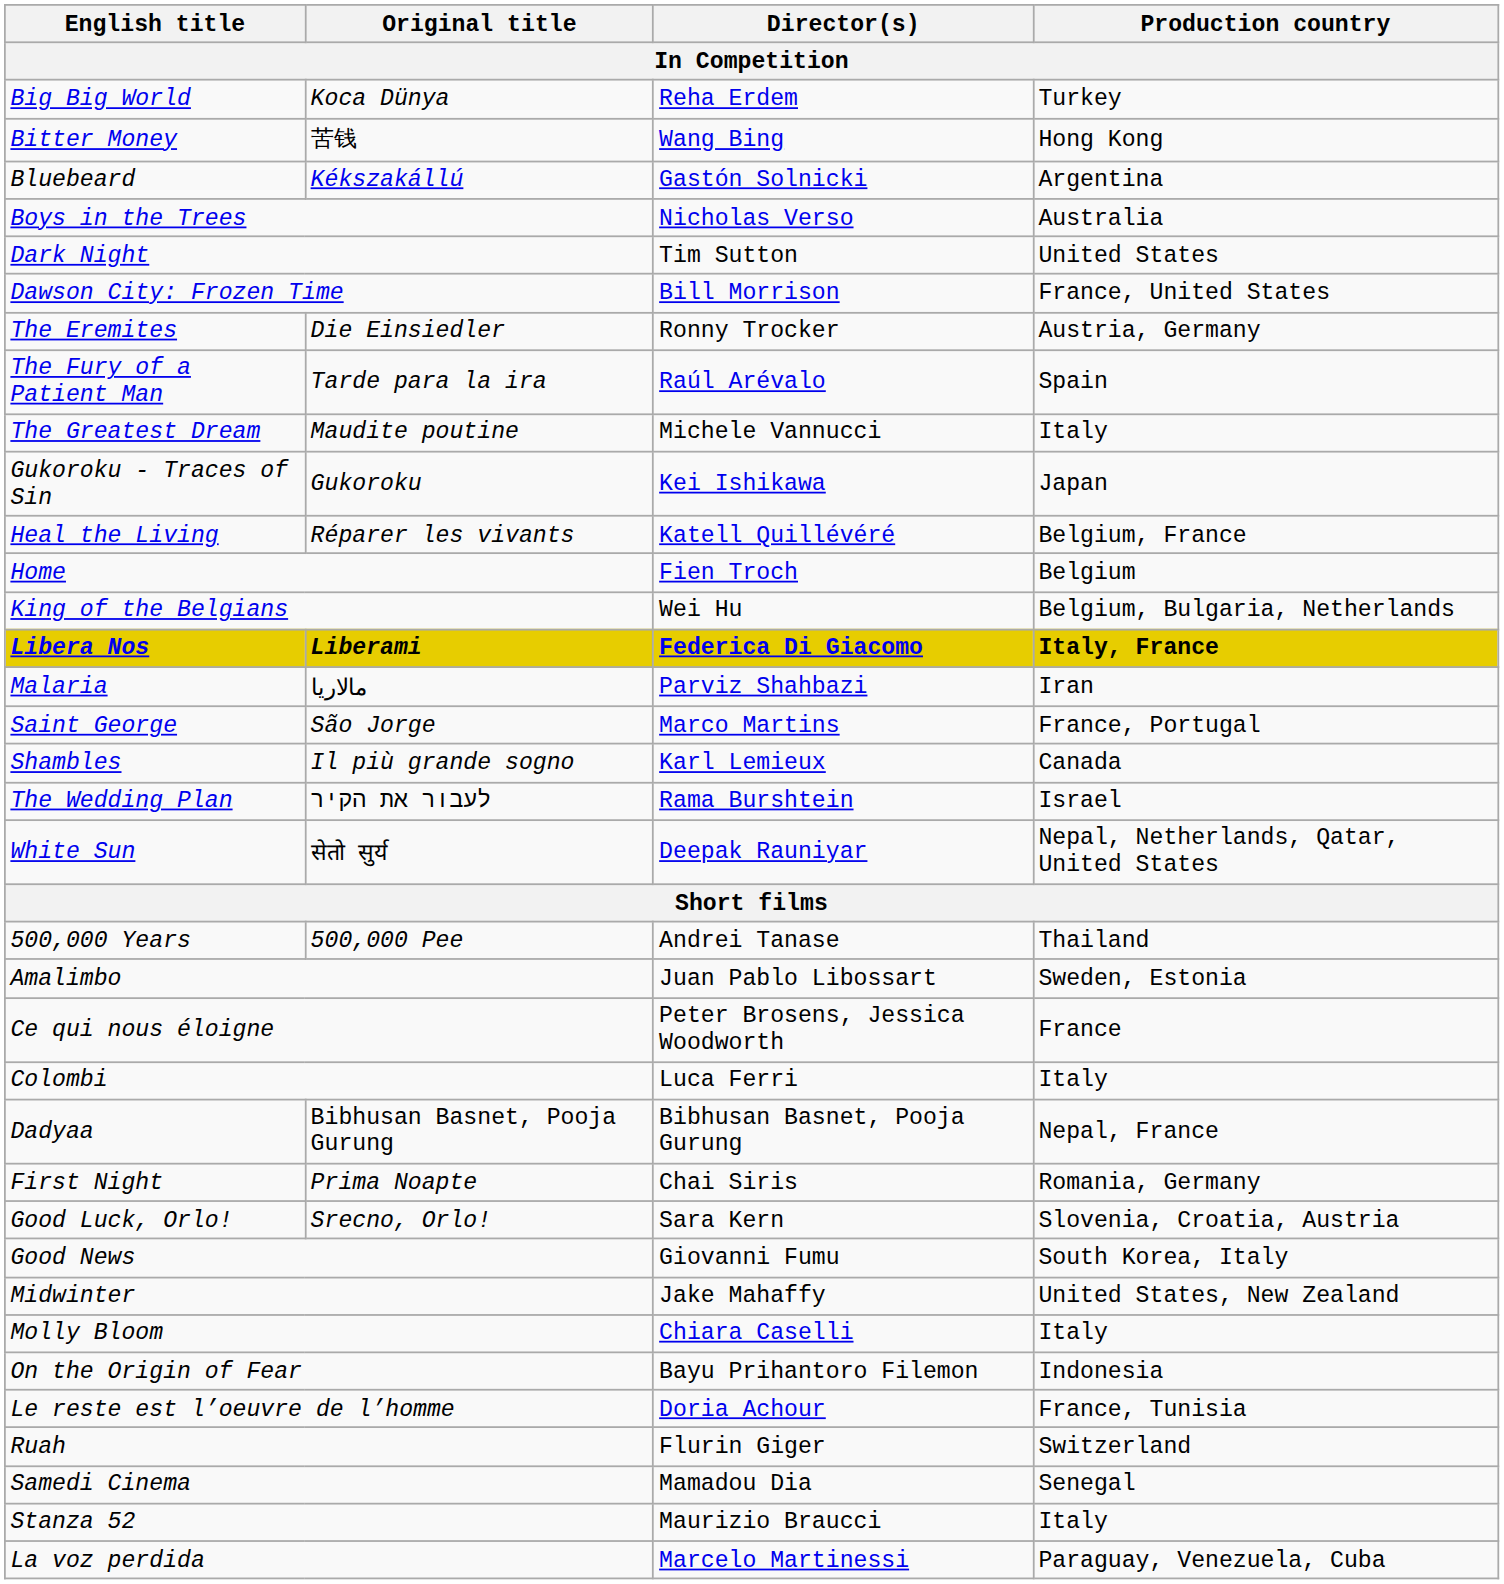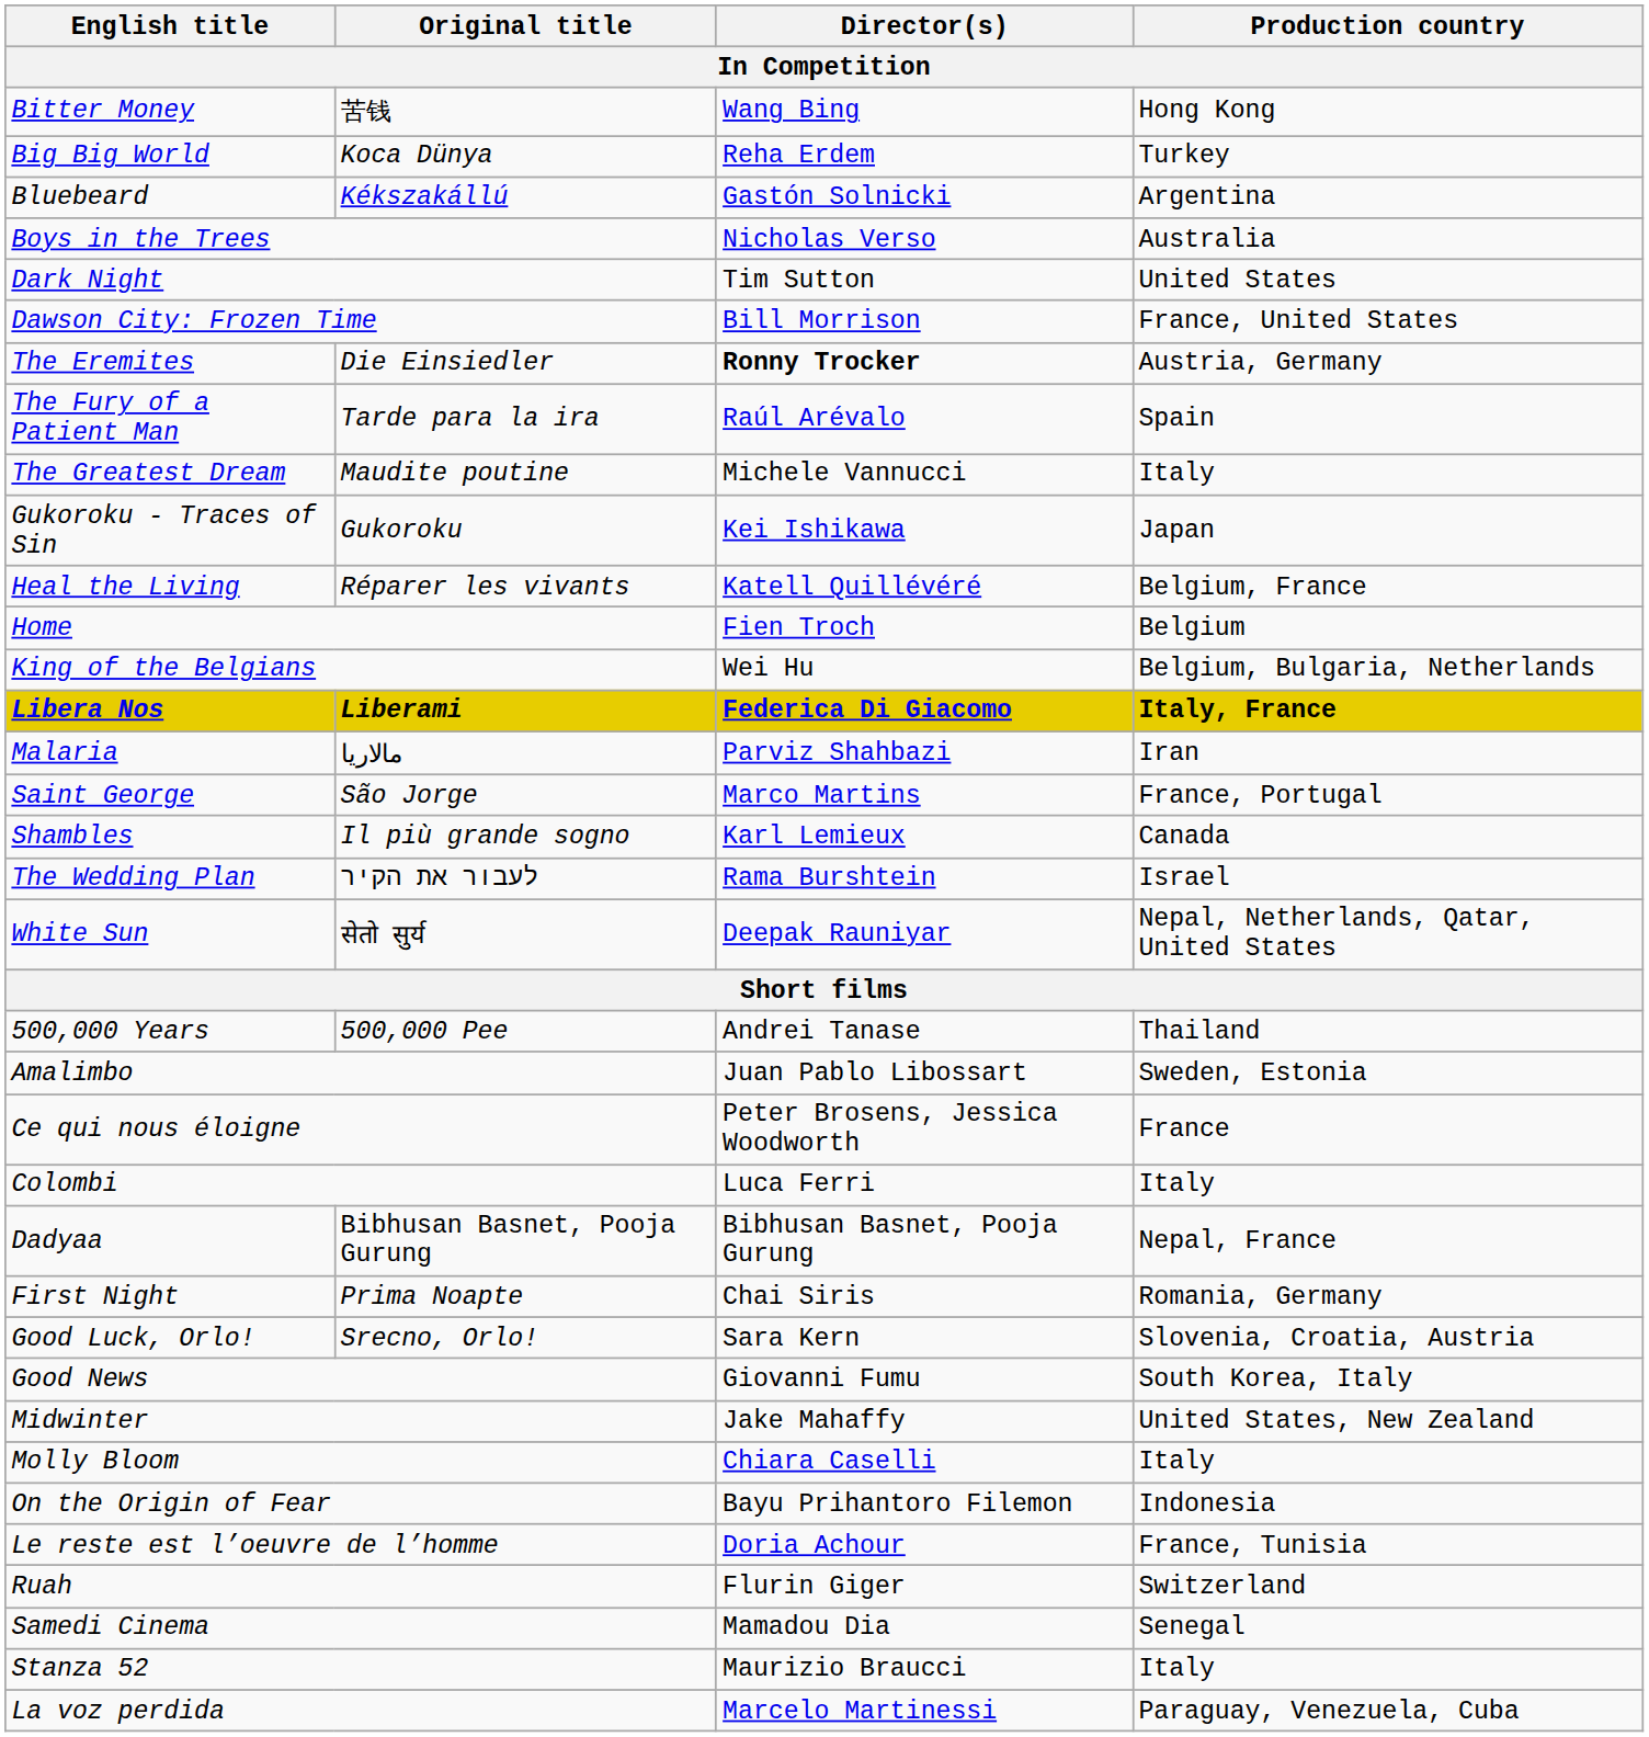 <table class="wikitable" style="width:95%; margin-bottom:0px">
 <tr>
 <th>English title</th>
 <th>Original title</th>
 <th>Director(s)</th>
 <th>Production country</th>
 </tr>
 <tr>
 <th colspan=4>In Competition</th>
 </tr>
 <tr>
+<td><em><a href='#'>Bitter Money</a></em></td>
+<td>苦钱</td>
+<td data-sort-value="Bing"><a href='#'>Wang Bing</a></td>
+<td>Hong Kong</td>
+</tr>
+<tr>
 <td><em><a href='#'>Big Big World</a></em></td>
 <td><em>Koca Dünya</em></td>
 <td data-sort-value="Erdem"><a href='#'>Reha Erdem</a></td>
 <td>Turkey</td>
-</tr>
-<tr>
-<td><em><a href='#'>Bitter Money</a></em></td>
-<td>苦钱</td>
-<td data-sort-value="Bing"><a href='#'>Wang Bing</a></td>
-<td>Hong Kong</td>
 </tr>
 <tr>
 <td><em>Bluebeard</em></td>
 <td><em><a href='#'>Kékszakállú</a></em></td>
 <td data-sort-value="Solnicki"><a href='#'>Gastón Solnicki</a></td>
 <td>Argentina</td>
 </tr>
 <tr>
 <td colspan=2><em><a href='#'>Boys in the Trees</a></em></td>
 <td data-sort-value="Verso"><a href='#'>Nicholas Verso</a></td>
 <td>Australia</td>
 </tr>
 <tr>
 <td colspan=2><em><a href='#'>Dark Night</a></em></td>
 <td data-sort-value="Sutton">Tim Sutton</td>
 <td>United States</td>
 </tr>
 <tr>
 <td colspan=2><em><a href='#'>Dawson City: Frozen Time</a></em></td>
 <td data-sort-value="Morrison"><a href='#'>Bill Morrison</a></td>
 <td>France, United States</td>
 </tr>
 <tr>
 <td data-sort-value="Eremites"><em><a href='#'>The Eremites</a></em></td>
 <td data-sort-value="Einsiedler"><em>Die Einsiedler</em></td>
-<td data-sort-value="Trocker">Ronny Trocker</td>
+<td data-sort-value="Trocker"><strong>Ronny Trocker</strong></td>
 <td>Austria, Germany</td>
 </tr>
 <tr>
 <td data-sort-value="Fury"><em><a href='#'>The Fury of a Patient Man</a></em></td>
 <td><em>Tarde para la ira</em></td>
 <td data-sort-value="Arevalo"><a href='#'>Raúl Arévalo</a></td>
 <td>Spain</td>
 </tr>
 <tr>
 <td data-sort-value="Greatest"><em><a href='#'>The Greatest Dream</a></em></td>
 <td><em>Maudite poutine</em></td>
 <td data-sort-value="Vannucci">Michele Vannucci</td>
 <td>Italy</td>
 </tr>
 <tr>
 <td><em>Gukoroku - Traces of Sin</em></td>
 <td><em>Gukoroku</em></td>
 <td data-sort-value="Ishikawa"><a href='#'>Kei Ishikawa</a></td>
 <td>Japan</td>
 </tr>
 <tr>
 <td><em><a href='#'>Heal the Living</a></em></td>
 <td><em>Réparer les vivants</em></td>
 <td data-sort-value="Quillévéré"><a href='#'>Katell Quillévéré</a></td>
 <td>Belgium, France</td>
 </tr>
 <tr>
 <td colspan=2><em><a href='#'>Home</a></em></td>
 <td data-sort-value="Troch"><a href='#'>Fien Troch</a></td>
 <td>Belgium</td>
 </tr>
 <tr>
 <td colspan=2><em><a href='#'>King of the Belgians</a></em></td>
 <td>Wei Hu</td>
 <td>Belgium, Bulgaria, Netherlands</td>
 </tr>
 <tr style="background:#E7CD00;">
 <td><em><a href='#'><strong>Libera Nos</strong></a></em></td>
 <td><strong><em>Liberami</em></strong></td>
 <td data-sort-value="Giacomo"><strong><a href='#'>Federica Di Giacomo</a></strong></td>
 <td><strong>Italy, France</strong></td>
 </tr>
 <tr>
 <td><em><a href='#'>Malaria</a></em></td>
 <td>مالاریا</td>
 <td data-sort-value="Shahbazi"><a href='#'>Parviz Shahbazi</a></td>
 <td>Iran</td>
 </tr>
 <tr>
 <td data-sort-value="Sao"><em><a href='#'>Saint George</a></em></td>
 <td><em>São Jorge</em></td>
 <td data-sort-value="Martins"><a href='#'>Marco Martins</a></td>
 <td>France, Portugal</td>
 </tr>
 <tr>
 <td><em><a href='#'>Shambles</a></em></td>
 <td data-sort-value="Piu"><em>Il più grande sogno</em></td>
 <td data-sort-value="Lemieux"><a href='#'>Karl Lemieux</a></td>
 <td>Canada</td>
 </tr>
 <tr>
 <td data-sort-value="Wedding"><em><a href='#'>The Wedding Plan</a></em></td>
 <td>לעבור את הקיר</td>
 <td data-sort-value="Burshtein"><a href='#'>Rama Burshtein</a></td>
 <td>Israel</td>
 </tr>
 <tr>
 <td><em><a href='#'>White Sun</a></em></td>
 <td>सेतो सुर्य</td>
 <td data-sort-value="Rauniyar"><a href='#'>Deepak Rauniyar</a></td>
 <td>Nepal, Netherlands, Qatar, United States</td>
 </tr>
 <tr>
 <th colspan="4">Short films</th>
 </tr>
 <tr>
 <td><em>500,000 Years</em></td>
 <td><em>500,000 Pee</em></td>
 <td>Andrei Tanase</td>
 <td>Thailand</td>
 </tr>
 <tr>
 <td colspan="2"><em>Amalimbo</em></td>
 <td>Juan Pablo Libossart</td>
 <td>Sweden, Estonia</td>
 </tr>
 <tr>
 <td colspan="2"><em>Ce qui nous éloigne</em></td>
 <td data-sort-value="Brosens">Peter Brosens, Jessica Woodworth</td>
 <td>France</td>
 </tr>
 <tr>
 <td colspan="2"><em>Colombi</em></td>
 <td>Luca Ferri</td>
 <td>Italy</td>
 </tr>
 <tr>
 <td><em>Dadyaa</em></td>
 <td>Bibhusan Basnet, Pooja Gurung</td>
 <td>Bibhusan Basnet, Pooja Gurung</td>
 <td>Nepal, France</td>
 </tr>
 <tr>
 <td><em>First Night</em></td>
 <td><em>Prima Noapte</em></td>
 <td>Chai Siris</td>
 <td>Romania, Germany</td>
 </tr>
 <tr>
 <td><em>Good Luck, Orlo!</em></td>
 <td><em>Srecno, Orlo!</em></td>
 <td>Sara Kern</td>
 <td>Slovenia, Croatia, Austria</td>
 </tr>
 <tr>
 <td colspan="2"><em>Good News</em></td>
 <td>Giovanni Fumu</td>
 <td>South Korea, Italy</td>
 </tr>
 <tr>
 <td colspan="2"><em>Midwinter</em></td>
 <td>Jake Mahaffy</td>
 <td>United States, New Zealand</td>
 </tr>
 <tr>
 <td colspan="2"><em>Molly Bloom</em></td>
 <td><a href='#'>Chiara Caselli</a></td>
 <td>Italy</td>
 </tr>
 <tr>
 <td colspan="2"><em>On the Origin of Fear</em></td>
 <td>Bayu Prihantoro Filemon</td>
 <td>Indonesia</td>
 </tr>
 <tr>
 <td colspan="2"><em>Le reste est l’oeuvre de l’homme</em></td>
 <td><a href='#'>Doria Achour</a></td>
 <td>France, Tunisia</td>
 </tr>
 <tr>
 <td colspan="2"><em>Ruah</em></td>
 <td>Flurin Giger</td>
 <td>Switzerland</td>
 </tr>
 <tr>
 <td colspan="2"><em>Samedi Cinema</em></td>
 <td>Mamadou Dia</td>
 <td>Senegal</td>
 </tr>
 <tr>
 <td colspan="2"><em>Stanza 52</em></td>
 <td>Maurizio Braucci</td>
 <td>Italy</td>
 </tr>
 <tr>
 <td colspan="2"><em>La voz perdida</em></td>
 <td><a href='#'>Marcelo Martinessi</a></td>
 <td>Paraguay, Venezuela, Cuba</td>
 </tr>
 </table>
